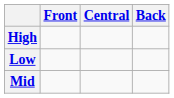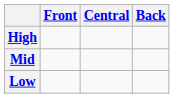 <table class="wikitable">
 <tr>
 <th></th>
 <th><a href='#'>Front</a></th>
 <th><a href='#'>Central</a></th>
 <th><a href='#'>Back</a></th>
 </tr>
 <tr>
 <th><a href='#'>High</a></th>
 <td align="center"></td>
 <td></td>
 <td align="center"></td>
 </tr>
 <tr>
+<th><a href='#'>Mid</a></th>
+<td align="center"></td>
+<td></td>
+<td align="center"></td>
+</tr>
+<tr>
 <th><a href='#'>Low</a></th>
 <td></td>
 <td align="center"></td>
 <td></td>
 </tr>
-<tr>
-<th><a href='#'>Mid</a></th>
-<td align="center"></td>
-<td></td>
-<td align="center"></td>
-</tr>
 </table>
